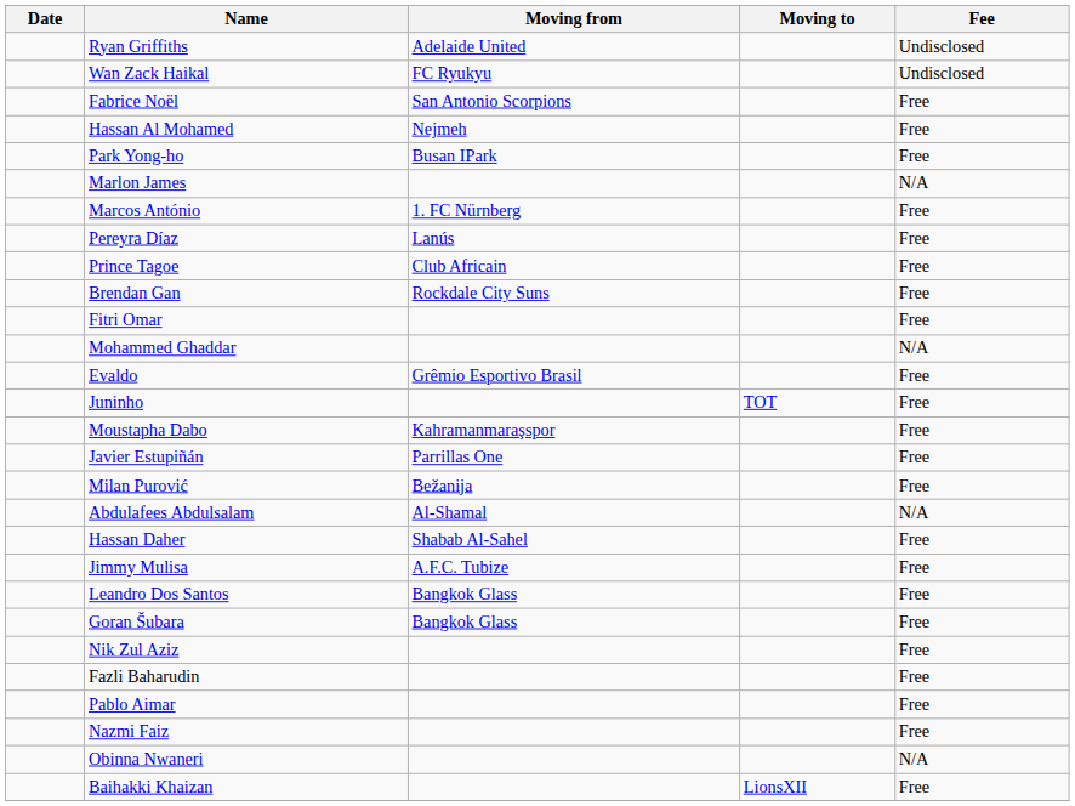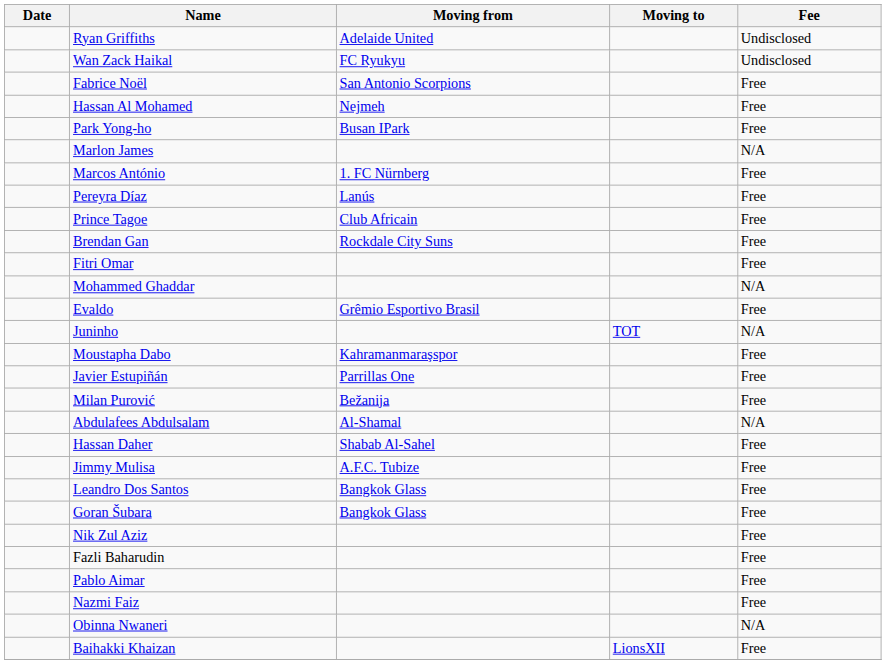 <table class="wikitable sortable" style="width:78%; text-align:center; text-align:left;">
 <tr>
 <th>Date</th>
 <th>Name</th>
 <th>Moving from</th>
 <th>Moving to</th>
 <th>Fee</th>
 </tr>
 <tr>
 <td></td>
 <td> <a href='#'>Ryan Griffiths</a></td>
 <td> <a href='#'>Adelaide United</a></td>
 <td></td>
 <td>Undisclosed</td>
 </tr>
 <tr>
 <td></td>
 <td> <a href='#'>Wan Zack Haikal</a></td>
 <td> <a href='#'>FC Ryukyu</a></td>
 <td></td>
 <td>Undisclosed</td>
 </tr>
 <tr>
 <td></td>
 <td> <a href='#'>Fabrice Noël</a></td>
 <td> <a href='#'>San Antonio Scorpions</a></td>
 <td></td>
 <td>Free</td>
 </tr>
 <tr>
 <td></td>
 <td> <a href='#'>Hassan Al Mohamed</a></td>
 <td> <a href='#'>Nejmeh</a></td>
 <td></td>
 <td>Free</td>
 </tr>
 <tr>
 <td></td>
 <td> <a href='#'>Park Yong-ho</a></td>
 <td> <a href='#'>Busan IPark</a></td>
 <td></td>
 <td>Free</td>
 </tr>
 <tr>
 <td></td>
 <td> <a href='#'>Marlon James</a></td>
 <td></td>
 <td></td>
 <td>N/A</td>
 </tr>
 <tr>
 <td></td>
 <td> <a href='#'>Marcos António</a></td>
 <td> <a href='#'>1. FC Nürnberg</a></td>
 <td></td>
 <td>Free</td>
 </tr>
 <tr>
 <td></td>
 <td> <a href='#'>Pereyra Díaz</a></td>
 <td> <a href='#'>Lanús</a></td>
 <td></td>
 <td>Free</td>
 </tr>
 <tr>
 <td></td>
 <td> <a href='#'>Prince Tagoe</a></td>
 <td> <a href='#'>Club Africain</a></td>
 <td></td>
 <td>Free</td>
 </tr>
 <tr>
 <td></td>
 <td> <a href='#'>Brendan Gan</a></td>
 <td> <a href='#'>Rockdale City Suns</a></td>
 <td></td>
 <td>Free</td>
 </tr>
 <tr>
 <td></td>
 <td> <a href='#'>Fitri Omar</a></td>
 <td></td>
 <td></td>
 <td>Free</td>
 </tr>
 <tr>
 <td></td>
 <td> <a href='#'>Mohammed Ghaddar</a></td>
 <td></td>
 <td></td>
 <td>N/A</td>
 </tr>
 <tr>
 <td></td>
 <td> <a href='#'>Evaldo</a></td>
 <td> <a href='#'>Grêmio Esportivo Brasil</a></td>
 <td></td>
 <td>Free</td>
 </tr>
 <tr>
 <td></td>
 <td> <a href='#'>Juninho</a></td>
 <td></td>
 <td> <a href='#'>TOT</a></td>
-<td>Free</td>
+<td>N/A</td>
 </tr>
 <tr>
 <td></td>
 <td> <a href='#'>Moustapha Dabo</a></td>
 <td> <a href='#'>Kahramanmaraşspor</a></td>
 <td></td>
 <td>Free</td>
 </tr>
 <tr>
 <td></td>
 <td> <a href='#'>Javier Estupiñán</a></td>
 <td> <a href='#'>Parrillas One</a></td>
 <td></td>
 <td>Free</td>
 </tr>
 <tr>
 <td></td>
 <td> <a href='#'>Milan Purović</a></td>
 <td> <a href='#'>Bežanija</a></td>
 <td></td>
 <td>Free</td>
 </tr>
 <tr>
 <td></td>
 <td> <a href='#'>Abdulafees Abdulsalam</a></td>
 <td> <a href='#'>Al-Shamal</a></td>
 <td></td>
 <td>N/A</td>
 </tr>
 <tr>
 <td></td>
 <td> <a href='#'>Hassan Daher</a></td>
 <td> <a href='#'>Shabab Al-Sahel</a></td>
 <td></td>
 <td>Free</td>
 </tr>
 <tr>
 <td></td>
 <td> <a href='#'>Jimmy Mulisa</a></td>
 <td> <a href='#'>A.F.C. Tubize</a></td>
 <td></td>
 <td>Free</td>
 </tr>
 <tr>
 <td></td>
 <td> <a href='#'>Leandro Dos Santos</a></td>
 <td> <a href='#'>Bangkok Glass</a></td>
 <td></td>
 <td>Free</td>
 </tr>
 <tr>
 <td></td>
 <td> <a href='#'>Goran Šubara</a></td>
 <td> <a href='#'>Bangkok Glass</a></td>
 <td></td>
 <td>Free</td>
 </tr>
 <tr>
 <td></td>
 <td> <a href='#'>Nik Zul Aziz</a></td>
 <td></td>
 <td></td>
 <td>Free</td>
 </tr>
 <tr>
 <td></td>
 <td> Fazli Baharudin</td>
 <td></td>
 <td></td>
 <td>Free</td>
 </tr>
 <tr>
 <td></td>
 <td> <a href='#'>Pablo Aimar</a></td>
 <td></td>
 <td></td>
 <td>Free</td>
 </tr>
 <tr>
 <td></td>
 <td> <a href='#'>Nazmi Faiz</a></td>
 <td></td>
 <td></td>
 <td>Free</td>
 </tr>
 <tr>
 <td></td>
 <td> <a href='#'>Obinna Nwaneri</a></td>
 <td></td>
 <td></td>
 <td>N/A</td>
 </tr>
 <tr>
 <td></td>
 <td> <a href='#'>Baihakki Khaizan</a></td>
 <td></td>
 <td> <a href='#'>LionsXII</a></td>
 <td>Free</td>
 </tr>
 <tr>
 </tr>
 </table>
